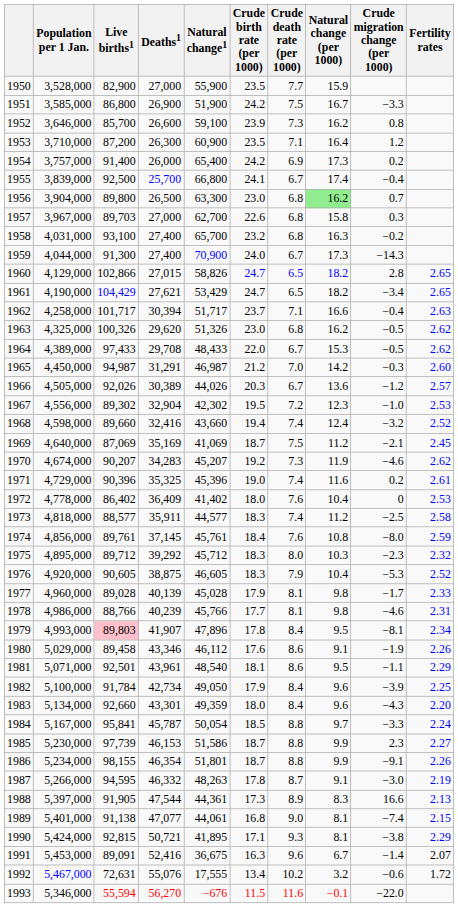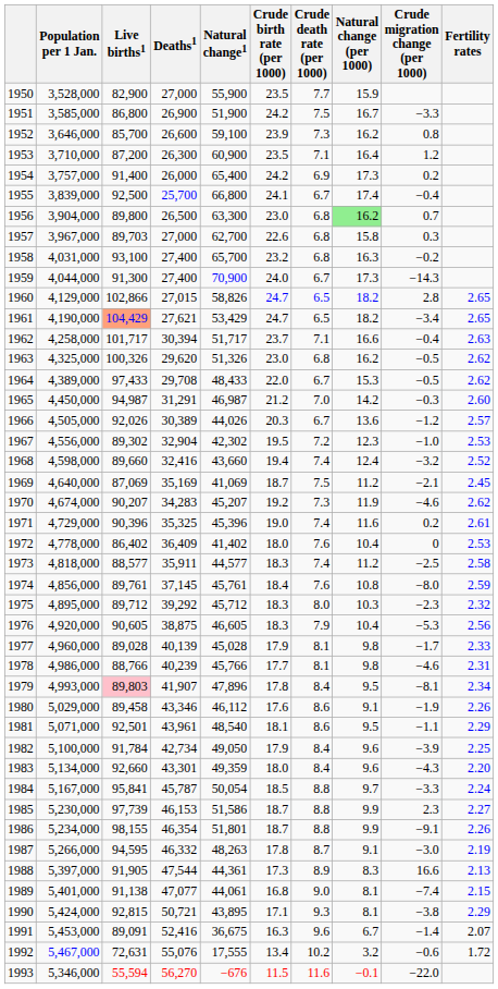 <table class="wikitable sortable"  style="text-align: right;">
 <tr>
 <th></th>
 <th width="80pt">Population per 1 Jan.</th>
 <th width="80pt">Live births<sup>1</sup></th>
 <th width="80pt">Deaths<sup>1</sup></th>
 <th width="80pt">Natural change<sup>1</sup></th>
 <th width="80pt">Crude birth rate (per 1000)</th>
 <th width="80pt">Crude death rate (per 1000)</th>
 <th width="80pt">Natural change (per 1000)</th>
 <th width="80pt">Crude migration change (per 1000)</th>
 <th width="80pt">Fertility rates</th>
 </tr>
 <tr>
 <td>1950</td>
 <td align="right">3,528,000</td>
 <td align="right">82,900</td>
 <td align="right">27,000</td>
 <td align="right">55,900</td>
 <td align="right">23.5</td>
 <td align="right">7.7</td>
 <td align="right">15.9</td>
 <td></td>
 <td></td>
 </tr>
 <tr>
 <td>1951</td>
 <td align="right">3,585,000</td>
 <td align="right">86,800</td>
 <td align="right">26,900</td>
 <td align="right">51,900</td>
 <td align="right">24.2</td>
 <td align="right">7.5</td>
 <td align="right">16.7</td>
 <td>−3.3</td>
 <td></td>
 </tr>
 <tr>
 <td>1952</td>
 <td align="right">3,646,000</td>
 <td align="right">85,700</td>
 <td align="right">26,600</td>
 <td align="right">59,100</td>
 <td align="right">23.9</td>
 <td align="right">7.3</td>
 <td align="right">16.2</td>
 <td>0.8</td>
 <td></td>
 </tr>
 <tr>
 <td>1953</td>
 <td align="right">3,710,000</td>
 <td align="right">87,200</td>
 <td align="right">26,300</td>
 <td align="right">60,900</td>
 <td align="right">23.5</td>
 <td align="right">7.1</td>
 <td align="right">16.4</td>
 <td>1.2</td>
 <td></td>
 </tr>
 <tr>
 <td>1954</td>
 <td align="right">3,757,000</td>
 <td align="right">91,400</td>
 <td align="right">26,000</td>
 <td align="right">65,400</td>
 <td align="right">24.2</td>
 <td align="right">6.9</td>
 <td align="right">17.3</td>
 <td>0.2</td>
 <td></td>
 </tr>
 <tr>
 <td>1955</td>
 <td align="right">3,839,000</td>
 <td align="right">92,500</td>
 <td style="color: blue">25,700</td>
 <td align="right">66,800</td>
 <td align="right">24.1</td>
 <td align="right">6.7</td>
 <td align="right">17.4</td>
 <td>−0.4</td>
 <td></td>
 </tr>
 <tr>
 <td>1956</td>
 <td align="right">3,904,000</td>
 <td align="right">89,800</td>
 <td align="right">26,500</td>
 <td align="right">63,300</td>
 <td align="right">23.0</td>
 <td align="right">6.8</td>
 <td align="right" style="background: lightgreen;">16.2</td>
 <td>0.7</td>
 <td></td>
 </tr>
 <tr>
 <td>1957</td>
 <td align="right">3,967,000</td>
 <td align="right">89,703</td>
 <td align="right">27,000</td>
 <td align="right">62,700</td>
 <td align="right">22.6</td>
 <td align="right">6.8</td>
 <td align="right">15.8</td>
 <td>0.3</td>
 <td></td>
 </tr>
 <tr>
 <td>1958</td>
 <td align="right">4,031,000</td>
 <td align="right">93,100</td>
 <td align="right">27,400</td>
 <td align="right">65,700</td>
 <td align="right">23.2</td>
 <td align="right">6.8</td>
 <td align="right">16.3</td>
 <td>−0.2</td>
 <td></td>
 </tr>
 <tr>
 <td>1959</td>
 <td align="right">4,044,000</td>
 <td align="right">91,300</td>
 <td align="right">27,400</td>
 <td style="color: blue">70,900</td>
 <td align="right">24.0</td>
 <td align="right">6.7</td>
 <td align="right">17.3</td>
 <td>−14.3</td>
 <td></td>
 </tr>
 <tr>
 <td>1960</td>
 <td align="right">4,129,000</td>
 <td align="right">102,866</td>
 <td align="right">27,015</td>
 <td align="right">58,826</td>
 <td style="color: blue">24.7</td>
 <td style="color: blue">6.5</td>
 <td style="color: blue">18.2</td>
 <td>2.8</td>
 <td style="color: blue">2.65</td>
 </tr>
 <tr>
 <td>1961</td>
 <td align="right">4,190,000</td>
-<td style="color: blue">104,429</td>
+<td style="background: lightsalmon; color: blue">104,429</td>
 <td align="right">27,621</td>
 <td align="right">53,429</td>
 <td align="right">24.7</td>
 <td align="right">6.5</td>
 <td align="right">18.2</td>
 <td>−3.4</td>
 <td style="color: blue">2.65</td>
 </tr>
 <tr>
 <td>1962</td>
 <td align="right">4,258,000</td>
 <td align="right">101,717</td>
 <td align="right">30,394</td>
 <td align="right">51,717</td>
 <td align="right">23.7</td>
 <td align="right">7.1</td>
 <td align="right">16.6</td>
 <td>−0.4</td>
 <td align="right" style="color: blue">2.63</td>
 </tr>
 <tr>
 <td>1963</td>
 <td align="right">4,325,000</td>
 <td align="right">100,326</td>
 <td align="right">29,620</td>
 <td align="right">51,326</td>
 <td align="right">23.0</td>
 <td align="right">6.8</td>
 <td align="right">16.2</td>
 <td>−0.5</td>
 <td align="right" style="color: blue">2.62</td>
 </tr>
 <tr>
 <td>1964</td>
 <td align="right">4,389,000</td>
 <td align="right">97,433</td>
 <td align="right">29,708</td>
 <td align="right">48,433</td>
 <td align="right">22.0</td>
 <td align="right">6.7</td>
 <td align="right">15.3</td>
 <td>−0.5</td>
 <td align="right" style="color: blue">2.62</td>
 </tr>
 <tr>
 <td>1965</td>
 <td align="right">4,450,000</td>
 <td align="right">94,987</td>
 <td align="right">31,291</td>
 <td align="right">46,987</td>
 <td align="right">21.2</td>
 <td align="right">7.0</td>
 <td align="right">14.2</td>
 <td>−0.3</td>
 <td align="right" style="color: blue">2.60</td>
 </tr>
 <tr>
 <td>1966</td>
 <td align="right">4,505,000</td>
 <td align="right">92,026</td>
 <td align="right">30,389</td>
 <td align="right">44,026</td>
 <td align="right">20.3</td>
 <td align="right">6.7</td>
 <td align="right">13.6</td>
 <td>−1.2</td>
 <td align="right" style="color: blue">2.57</td>
 </tr>
 <tr>
 <td>1967</td>
 <td align="right">4,556,000</td>
 <td align="right">89,302</td>
 <td align="right">32,904</td>
 <td align="right">42,302</td>
 <td align="right">19.5</td>
 <td align="right">7.2</td>
 <td align="right">12.3</td>
 <td>−1.0</td>
 <td align="right" style="color: blue">2.53</td>
 </tr>
 <tr>
 <td>1968</td>
 <td align="right">4,598,000</td>
 <td align="right">89,660</td>
 <td align="right">32,416</td>
 <td align="right">43,660</td>
 <td align="right">19.4</td>
 <td align="right">7.4</td>
 <td align="right">12.4</td>
 <td>−3.2</td>
 <td align="right" style="color: blue">2.52</td>
 </tr>
 <tr>
 <td>1969</td>
 <td align="right">4,640,000</td>
 <td align="right">87,069</td>
 <td align="right">35,169</td>
 <td align="right">41,069</td>
 <td align="right">18.7</td>
 <td align="right">7.5</td>
 <td align="right">11.2</td>
 <td>−2.1</td>
 <td align="right" style="color: blue">2.45</td>
 </tr>
 <tr>
 <td>1970</td>
 <td align="right">4,674,000</td>
 <td align="right">90,207</td>
 <td align="right">34,283</td>
 <td align="right">45,207</td>
 <td align="right">19.2</td>
 <td align="right">7.3</td>
 <td align="right">11.9</td>
 <td>−4.6</td>
 <td align="right" style="color: blue">2.62</td>
 </tr>
 <tr>
 <td>1971</td>
 <td align="right">4,729,000</td>
 <td align="right">90,396</td>
 <td align="right">35,325</td>
 <td align="right">45,396</td>
 <td align="right">19.0</td>
 <td align="right">7.4</td>
 <td align="right">11.6</td>
 <td>0.2</td>
 <td align="right" style="color: blue">2.61</td>
 </tr>
 <tr>
 <td>1972</td>
 <td align="right">4,778,000</td>
 <td align="right">86,402</td>
 <td align="right">36,409</td>
 <td align="right">41,402</td>
 <td align="right">18.0</td>
 <td align="right">7.6</td>
 <td align="right">10.4</td>
 <td>0</td>
 <td align="right" style="color: blue">2.53</td>
 </tr>
 <tr>
 <td>1973</td>
 <td align="right">4,818,000</td>
 <td align="right">88,577</td>
 <td align="right">35,911</td>
 <td align="right">44,577</td>
 <td align="right">18.3</td>
 <td align="right">7.4</td>
 <td align="right">11.2</td>
 <td>−2.5</td>
 <td align="right" style="color: blue">2.58</td>
 </tr>
 <tr>
 <td>1974</td>
 <td align="right">4,856,000</td>
 <td align="right">89,761</td>
 <td align="right">37,145</td>
 <td align="right">45,761</td>
 <td align="right">18.4</td>
 <td align="right">7.6</td>
 <td align="right">10.8</td>
 <td>−8.0</td>
 <td align="right" style="color: blue">2.59</td>
 </tr>
 <tr>
 <td>1975</td>
 <td align="right">4,895,000</td>
 <td align="right">89,712</td>
 <td align="right">39,292</td>
 <td align="right">45,712</td>
 <td align="right">18.3</td>
 <td align="right">8.0</td>
 <td align="right">10.3</td>
 <td>−2.3</td>
 <td align="right" style="color: blue">2.32</td>
 </tr>
 <tr>
 <td>1976</td>
 <td align="right">4,920,000</td>
 <td align="right">90,605</td>
 <td align="right">38,875</td>
 <td align="right">46,605</td>
 <td align="right">18.3</td>
 <td align="right">7.9</td>
 <td align="right">10.4</td>
 <td>−5.3</td>
-<td align="right" style="color: blue">2.52</td>
+<td align="right" style="color: blue">2.56</td>
 </tr>
 <tr>
 <td>1977</td>
 <td align="right">4,960,000</td>
 <td align="right">89,028</td>
 <td align="right">40,139</td>
 <td align="right">45,028</td>
 <td align="right">17.9</td>
 <td align="right">8.1</td>
 <td align="right">9.8</td>
 <td>−1.7</td>
 <td align="right" style="color: blue">2.33</td>
 </tr>
 <tr>
 <td>1978</td>
 <td align="right">4,986,000</td>
 <td align="right">88,766</td>
 <td align="right">40,239</td>
 <td align="right">45,766</td>
 <td align="right">17.7</td>
 <td align="right">8.1</td>
 <td align="right">9.8</td>
 <td>−4.6</td>
 <td align="right" style="color: blue">2.31</td>
 </tr>
 <tr>
 <td>1979</td>
 <td align="right">4,993,000</td>
 <td align="right" style="background: pink;">89,803</td>
 <td align="right">41,907</td>
 <td align="right">47,896</td>
 <td align="right">17.8</td>
 <td align="right">8.4</td>
 <td align="right">9.5</td>
 <td>−8.1</td>
 <td align="right" style="color: blue">2.34</td>
 </tr>
 <tr>
 <td>1980</td>
 <td align="right">5,029,000</td>
 <td align="right">89,458</td>
 <td align="right">43,346</td>
 <td align="right">46,112</td>
 <td align="right">17.6</td>
 <td align="right">8.6</td>
 <td align="right">9.1</td>
 <td>−1.9</td>
 <td align="right" style="color: blue">2.26</td>
 </tr>
 <tr>
 <td>1981</td>
 <td align="right">5,071,000</td>
 <td align="right">92,501</td>
 <td align="right">43,961</td>
 <td align="right">48,540</td>
 <td align="right">18.1</td>
 <td align="right">8.6</td>
 <td align="right">9.5</td>
 <td>−1.1</td>
 <td align="right" style="color: blue">2.29</td>
 </tr>
 <tr>
 <td>1982</td>
 <td align="right">5,100,000</td>
 <td align="right">91,784</td>
 <td align="right">42,734</td>
 <td align="right">49,050</td>
 <td align="right">17.9</td>
 <td align="right">8.4</td>
 <td align="right">9.6</td>
 <td>−3.9</td>
 <td align="right" style="color: blue">2.25</td>
 </tr>
 <tr>
 <td>1983</td>
 <td align="right">5,134,000</td>
 <td align="right">92,660</td>
 <td align="right">43,301</td>
 <td align="right">49,359</td>
 <td align="right">18.0</td>
 <td align="right">8.4</td>
 <td align="right">9.6</td>
 <td>−4.3</td>
 <td align="right" style="color: blue">2.20</td>
 </tr>
 <tr>
 <td>1984</td>
 <td align="right">5,167,000</td>
 <td align="right">95,841</td>
 <td align="right">45,787</td>
 <td align="right">50,054</td>
 <td align="right">18.5</td>
 <td align="right">8.8</td>
 <td align="right">9.7</td>
 <td>−3.3</td>
 <td align="right" style="color: blue">2.24</td>
 </tr>
 <tr>
 <td>1985</td>
 <td align="right">5,230,000</td>
 <td align="right">97,739</td>
 <td align="right">46,153</td>
 <td align="right">51,586</td>
 <td align="right">18.7</td>
 <td align="right">8.8</td>
 <td align="right">9.9</td>
 <td>2.3</td>
 <td align="right" style="color: blue">2.27</td>
 </tr>
 <tr>
 <td>1986</td>
 <td align="right">5,234,000</td>
 <td align="right">98,155</td>
 <td align="right">46,354</td>
 <td align="right">51,801</td>
 <td align="right">18.7</td>
 <td align="right">8.8</td>
 <td align="right">9.9</td>
 <td>−9.1</td>
 <td align="right" style="color: blue">2.26</td>
 </tr>
 <tr>
 <td>1987</td>
 <td align="right">5,266,000</td>
 <td align="right">94,595</td>
 <td align="right">46,332</td>
 <td align="right">48,263</td>
 <td align="right">17.8</td>
 <td align="right">8.7</td>
 <td align="right">9.1</td>
 <td>−3.0</td>
 <td align="right" style="color: blue">2.19</td>
 </tr>
 <tr>
 <td>1988</td>
 <td align="right">5,397,000</td>
 <td align="right">91,905</td>
 <td align="right">47,544</td>
 <td align="right">44,361</td>
 <td align="right">17.3</td>
 <td align="right">8.9</td>
 <td align="right">8.3</td>
 <td>16.6</td>
 <td align="right" style="color: blue">2.13</td>
 </tr>
 <tr>
 <td>1989</td>
 <td align="right">5,401,000</td>
 <td align="right">91,138</td>
 <td align="right">47,077</td>
 <td align="right">44,061</td>
 <td align="right">16.8</td>
 <td align="right">9.0</td>
 <td align="right">8.1</td>
 <td>−7.4</td>
 <td align="right" style="color: blue">2.15</td>
 </tr>
 <tr>
 <td>1990</td>
 <td align="right">5,424,000</td>
 <td align="right">92,815</td>
 <td align="right">50,721</td>
-<td align="right">41,895</td>
+<td align="right">43,895</td>
 <td align="right">17.1</td>
 <td align="right">9.3</td>
 <td align="right">8.1</td>
 <td>−3.8</td>
 <td align="right" style="color: blue">2.29</td>
 </tr>
 <tr>
 <td>1991</td>
 <td>5,453,000</td>
 <td align="right">89,091</td>
 <td align="right">52,416</td>
 <td align="right">36,675</td>
 <td align="right">16.3</td>
 <td align="right">9.6</td>
 <td align="right">6.7</td>
 <td>−1.4</td>
 <td align="right">2.07</td>
 </tr>
 <tr>
 <td>1992</td>
 <td style="color: blue">5,467,000</td>
 <td align="right">72,631</td>
 <td align="right">55,076</td>
 <td align="right">17,555</td>
 <td align="right">13.4</td>
 <td align="right">10.2</td>
 <td align="right">3.2</td>
 <td>−0.6</td>
 <td align="right">1.72</td>
 </tr>
 <tr>
 <td>1993</td>
 <td align="right">5,346,000</td>
 <td style="color: red">55,594</td>
 <td style="color: red">56,270</td>
 <td style="color: red">−676</td>
 <td style="color: red">11.5</td>
 <td style="color: red">11.6</td>
 <td style="color: red">−0.1</td>
 <td>−22.0</td>
 <td align="right"></td>
 </tr>
 </table>
